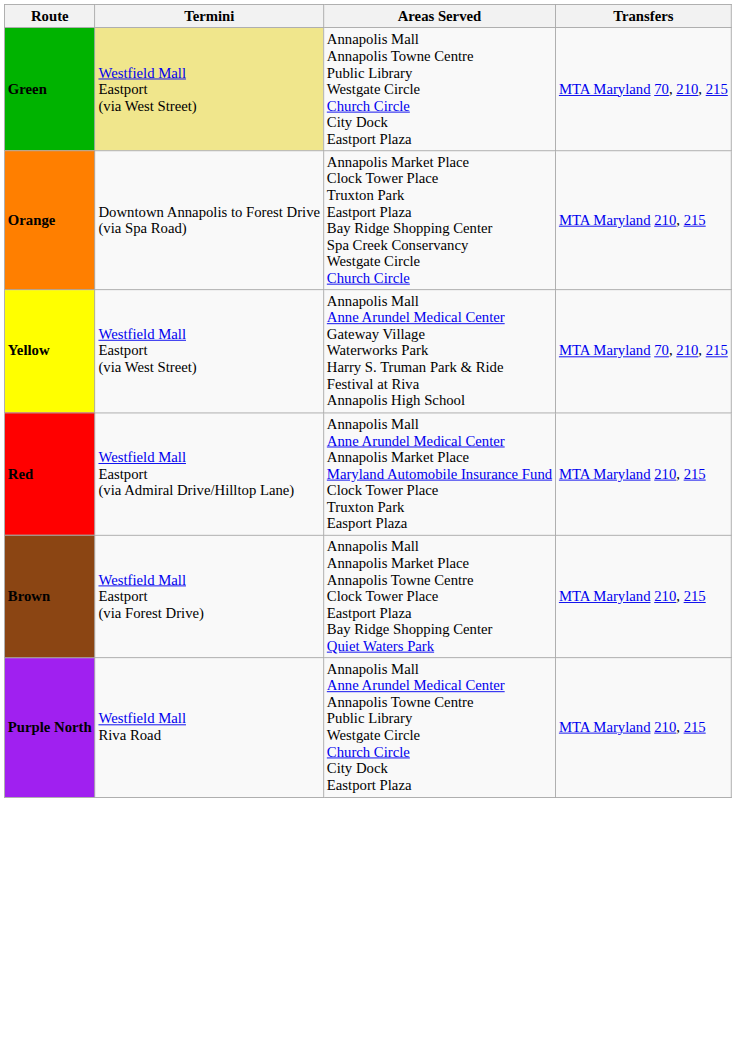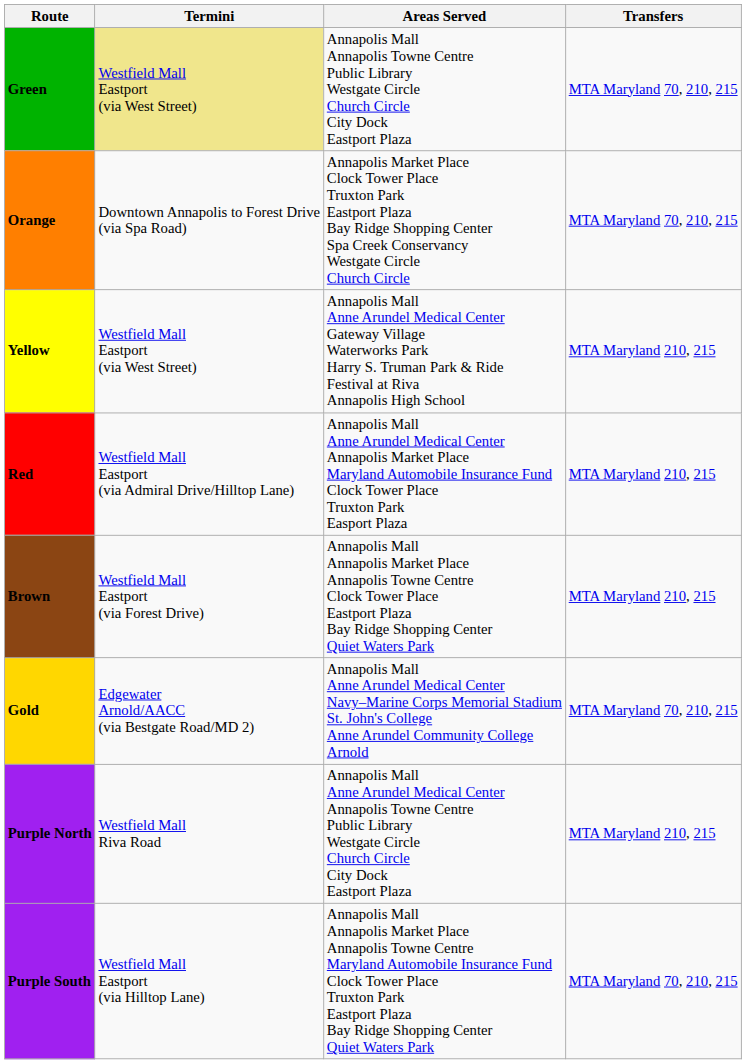 <table class="wikitable">
 <tr>
 <th>Route</th>
 <th>Termini</th>
 <th>Areas Served</th>
 <th>Transfers</th>
 </tr>
 <tr>
 <td style="background: #00b300;"><strong>Green</strong></td>
 <td style="background: khaki;"><a href='#'>Westfield Mall</a><br>Eastport<br>(via West Street)</td>
 <td>Annapolis Mall<br>Annapolis Towne Centre<br>Public Library<br>Westgate Circle<br><a href='#'>Church Circle</a><br>City Dock<br>Eastport Plaza</td>
 <td><a href='#'>MTA Maryland</a> <a href='#'>70</a>, <a href='#'>210</a>, <a href='#'>215</a></td>
 </tr>
 <tr>
 <td style="background: #ff7f00;"><strong>Orange</strong></td>
 <td>Downtown Annapolis to Forest Drive<br>(via Spa Road)</td>
 <td>Annapolis Market Place<br>Clock Tower Place<br>Truxton Park<br>Eastport Plaza<br>Bay Ridge Shopping Center<br>Spa Creek Conservancy<br>Westgate Circle<br><a href='#'>Church Circle</a></td>
-<td><a href='#'>MTA Maryland</a> <a href='#'>210</a>, <a href='#'>215</a></td>
+<td><a href='#'>MTA Maryland</a> <a href='#'>70</a>, <a href='#'>210</a>, <a href='#'>215</a></td>
 </tr>
 <tr>
 <td style="background: #ffff00;"><strong>Yellow</strong></td>
 <td><a href='#'>Westfield Mall</a><br>Eastport<br>(via West Street)</td>
 <td>Annapolis Mall<br><a href='#'>Anne Arundel Medical Center</a><br>Gateway Village<br>Waterworks Park<br>Harry S. Truman Park & Ride<br>Festival at Riva<br>Annapolis High School</td>
-<td><a href='#'>MTA Maryland</a> <a href='#'>70</a>, <a href='#'>210</a>, <a href='#'>215</a></td>
+<td><a href='#'>MTA Maryland</a> <a href='#'>210</a>, <a href='#'>215</a></td>
 </tr>
 <tr>
 <td style="background: #ff0000;"><strong>Red</strong></td>
 <td><a href='#'>Westfield Mall</a><br>Eastport<br>(via Admiral Drive/Hilltop Lane)</td>
 <td>Annapolis Mall<br><a href='#'>Anne Arundel Medical Center</a><br>Annapolis Market Place<br><a href='#'>Maryland Automobile Insurance Fund</a><br>Clock Tower Place<br>Truxton Park<br>Easport Plaza</td>
 <td><a href='#'>MTA Maryland</a> <a href='#'>210</a>, <a href='#'>215</a></td>
 </tr>
 <tr>
 <td style="background: #8b4513;"><strong>Brown</strong></td>
 <td><a href='#'>Westfield Mall</a><br>Eastport<br>(via Forest Drive)</td>
 <td>Annapolis Mall<br>Annapolis Market Place<br>Annapolis Towne Centre<br>Clock Tower Place<br>Eastport Plaza<br>Bay Ridge Shopping Center<br><a href='#'>Quiet Waters Park</a></td>
 <td><a href='#'>MTA Maryland</a> <a href='#'>210</a>, <a href='#'>215</a></td>
 </tr>
 <tr>
+<td style="background: #ffd700;"><strong>Gold</strong></td>
+<td><a href='#'>Edgewater</a><br><a href='#'>Arnold/AACC</a><br>(via Bestgate Road/MD 2)</td>
+<td>Annapolis Mall<br> <a href='#'>Anne Arundel Medical Center</a><br><a href='#'>Navy–Marine Corps Memorial Stadium</a><br><a href='#'>St. John's College</a><br><a href='#'>Anne Arundel Community College</a><br><a href='#'>Arnold</a></td>
+<td><a href='#'>MTA Maryland</a> <a href='#'>70</a>, <a href='#'>210</a>, <a href='#'>215</a></td>
+</tr>
+<tr>
 <td style="background: #a020f0;"><strong>Purple North</strong></td>
 <td><a href='#'>Westfield Mall</a><br>Riva Road</td>
 <td>Annapolis Mall<br> <a href='#'>Anne Arundel Medical Center</a><br>Annapolis Towne Centre<br>Public Library<br>Westgate Circle<br><a href='#'>Church Circle</a><br>City Dock<br>Eastport Plaza</td>
 <td><a href='#'>MTA Maryland</a> <a href='#'>210</a>, <a href='#'>215</a></td>
 </tr>
+<tr>
+<td style="background: #a020f0;"><strong>Purple South</strong></td>
+<td><a href='#'>Westfield Mall</a><br>Eastport<br>(via Hilltop Lane)</td>
+<td>Annapolis Mall<br>Annapolis Market Place<br>Annapolis Towne Centre<br><a href='#'>Maryland Automobile Insurance Fund</a><br>Clock Tower Place<br>Truxton Park<br>Eastport Plaza<br>Bay Ridge Shopping Center<br><a href='#'>Quiet Waters Park</a></td>
+<td><a href='#'>MTA Maryland</a> <a href='#'>70</a>, <a href='#'>210</a>, <a href='#'>215</a></td>
+</tr>
 </table>
